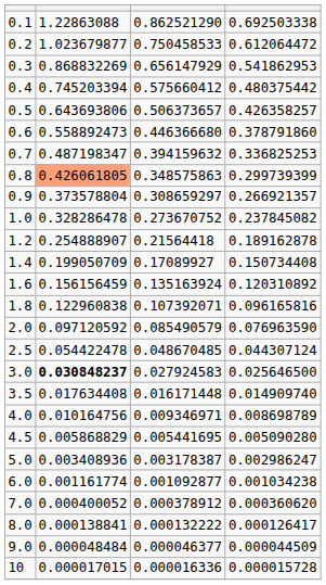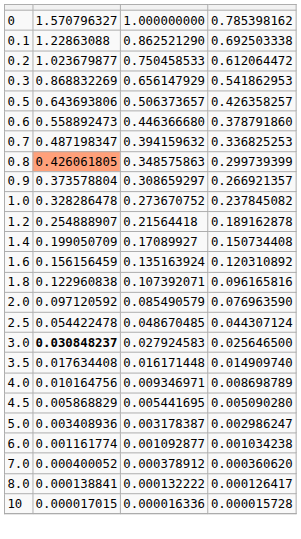 <table class="wikitable">
 <tr>
 <th></th>
 <th></th>
 <th></th>
 <th></th>
+</tr>
+<tr>
+<td>0</td>
+<td>1.570796327</td>
+<td>1.000000000</td>
+<td>0.785398162</td>
 </tr>
 <tr>
 <td>0.1</td>
 <td>1.22863088</td>
 <td>0.862521290</td>
 <td>0.692503338</td>
 </tr>
 <tr>
 <td>0.2</td>
 <td>1.023679877</td>
 <td>0.750458533</td>
 <td>0.612064472</td>
 </tr>
 <tr>
 <td>0.3</td>
 <td>0.868832269</td>
 <td>0.656147929</td>
 <td>0.541862953</td>
-</tr>
-<tr>
-<td>0.4</td>
-<td>0.745203394</td>
-<td>0.575660412</td>
-<td>0.480375442</td>
 </tr>
 <tr>
 <td>0.5</td>
 <td>0.643693806</td>
 <td>0.506373657</td>
 <td>0.426358257</td>
 </tr>
 <tr>
 <td>0.6</td>
 <td>0.558892473</td>
 <td>0.446366680</td>
 <td>0.378791860</td>
 </tr>
 <tr>
 <td>0.7</td>
 <td>0.487198347</td>
 <td>0.394159632</td>
 <td>0.336825253</td>
 </tr>
 <tr>
 <td>0.8</td>
 <td style="background: lightsalmon;">0.426061805</td>
 <td>0.348575863</td>
 <td>0.299739399</td>
 </tr>
 <tr>
 <td>0.9</td>
 <td>0.373578804</td>
 <td>0.308659297</td>
 <td>0.266921357</td>
 </tr>
 <tr>
 <td>1.0</td>
 <td>0.328286478</td>
 <td>0.273670752</td>
 <td>0.237845082</td>
 </tr>
 <tr>
 <td>1.2</td>
 <td>0.254888907</td>
 <td>0.21564418</td>
 <td>0.189162878</td>
 </tr>
 <tr>
 <td>1.4</td>
 <td>0.199050709</td>
 <td>0.17089927</td>
 <td>0.150734408</td>
 </tr>
 <tr>
 <td>1.6</td>
 <td>0.156156459</td>
 <td>0.135163924</td>
 <td>0.120310892</td>
 </tr>
 <tr>
 <td>1.8</td>
 <td>0.122960838</td>
 <td>0.107392071</td>
 <td>0.096165816</td>
 </tr>
 <tr>
 <td>2.0</td>
 <td>0.097120592</td>
 <td>0.085490579</td>
 <td>0.076963590</td>
 </tr>
 <tr>
 <td>2.5</td>
 <td>0.054422478</td>
 <td>0.048670485</td>
 <td>0.044307124</td>
 </tr>
 <tr>
 <td>3.0</td>
 <td><strong>0.030848237</strong></td>
 <td>0.027924583</td>
 <td>0.025646500</td>
 </tr>
 <tr>
 <td>3.5</td>
 <td>0.017634408</td>
 <td>0.016171448</td>
 <td>0.014909740</td>
 </tr>
 <tr>
 <td>4.0</td>
 <td>0.010164756</td>
 <td>0.009346971</td>
 <td>0.008698789</td>
 </tr>
 <tr>
 <td>4.5</td>
 <td>0.005868829</td>
 <td>0.005441695</td>
 <td>0.005090280</td>
 </tr>
 <tr>
 <td>5.0</td>
 <td>0.003408936</td>
 <td>0.003178387</td>
 <td>0.002986247</td>
 </tr>
 <tr>
 <td>6.0</td>
 <td>0.001161774</td>
 <td>0.001092877</td>
 <td>0.001034238</td>
 </tr>
 <tr>
 <td>7.0</td>
 <td>0.000400052</td>
 <td>0.000378912</td>
 <td>0.000360620</td>
 </tr>
 <tr>
 <td>8.0</td>
 <td>0.000138841</td>
 <td>0.000132222</td>
 <td>0.000126417</td>
 </tr>
 <tr>
-<td>9.0</td>
-<td>0.000048484</td>
-<td>0.000046377</td>
-<td>0.000044509</td>
-</tr>
-<tr>
 <td>10</td>
 <td>0.000017015</td>
 <td>0.000016336</td>
 <td>0.000015728</td>
 </tr>
 <tr>
 </tr>
 </table>
